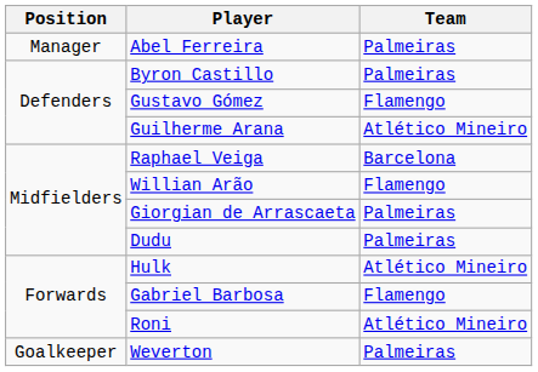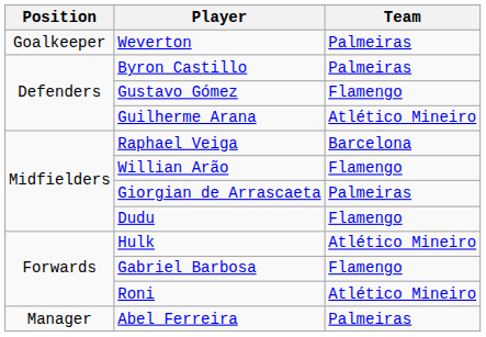 <table class="wikitable">
 <tr>
 <th>Position</th>
 <th>Player</th>
 <th>Team</th>
 </tr>
 <tr>
-<td align="center">Manager</td>
-<td> <a href='#'>Abel Ferreira</a></td>
+<td align="center">Goalkeeper</td>
+<td> <a href='#'>Weverton</a></td>
 <td> <a href='#'>Palmeiras</a></td>
 </tr>
 <tr>
 <td rowspan="3" align="center">Defenders</td>
 <td> <a href='#'>Byron Castillo</a></td>
 <td> <a href='#'>Palmeiras</a></td>
 </tr>
 <tr>
 <td> <a href='#'>Gustavo Gómez</a></td>
 <td> <a href='#'>Flamengo</a></td>
 </tr>
 <tr>
 <td> <a href='#'>Guilherme Arana</a></td>
 <td> <a href='#'>Atlético Mineiro</a></td>
 </tr>
 <tr>
 <td rowspan="4" align="center">Midfielders</td>
 <td> <a href='#'>Raphael Veiga</a></td>
 <td> <a href='#'>Barcelona</a></td>
 </tr>
 <tr>
 <td> <a href='#'>Willian Arão</a></td>
 <td> <a href='#'>Flamengo</a></td>
 </tr>
 <tr>
 <td> <a href='#'>Giorgian de Arrascaeta</a></td>
 <td> <a href='#'>Palmeiras</a></td>
 </tr>
 <tr>
 <td> <a href='#'>Dudu</a></td>
-<td> <a href='#'>Palmeiras</a></td>
+<td> <a href='#'>Flamengo</a></td>
 </tr>
 <tr>
 <td rowspan="3" align="center">Forwards</td>
 <td> <a href='#'>Hulk</a></td>
 <td> <a href='#'>Atlético Mineiro</a></td>
 </tr>
 <tr>
 <td> <a href='#'>Gabriel Barbosa</a></td>
 <td> <a href='#'>Flamengo</a></td>
 </tr>
 <tr>
 <td> <a href='#'>Roni</a></td>
 <td> <a href='#'>Atlético Mineiro</a></td>
 </tr>
 <tr>
-<td align="center">Goalkeeper</td>
-<td> <a href='#'>Weverton</a></td>
+<td align="center">Manager</td>
+<td> <a href='#'>Abel Ferreira</a></td>
 <td> <a href='#'>Palmeiras</a></td>
 </tr>
 </table>
